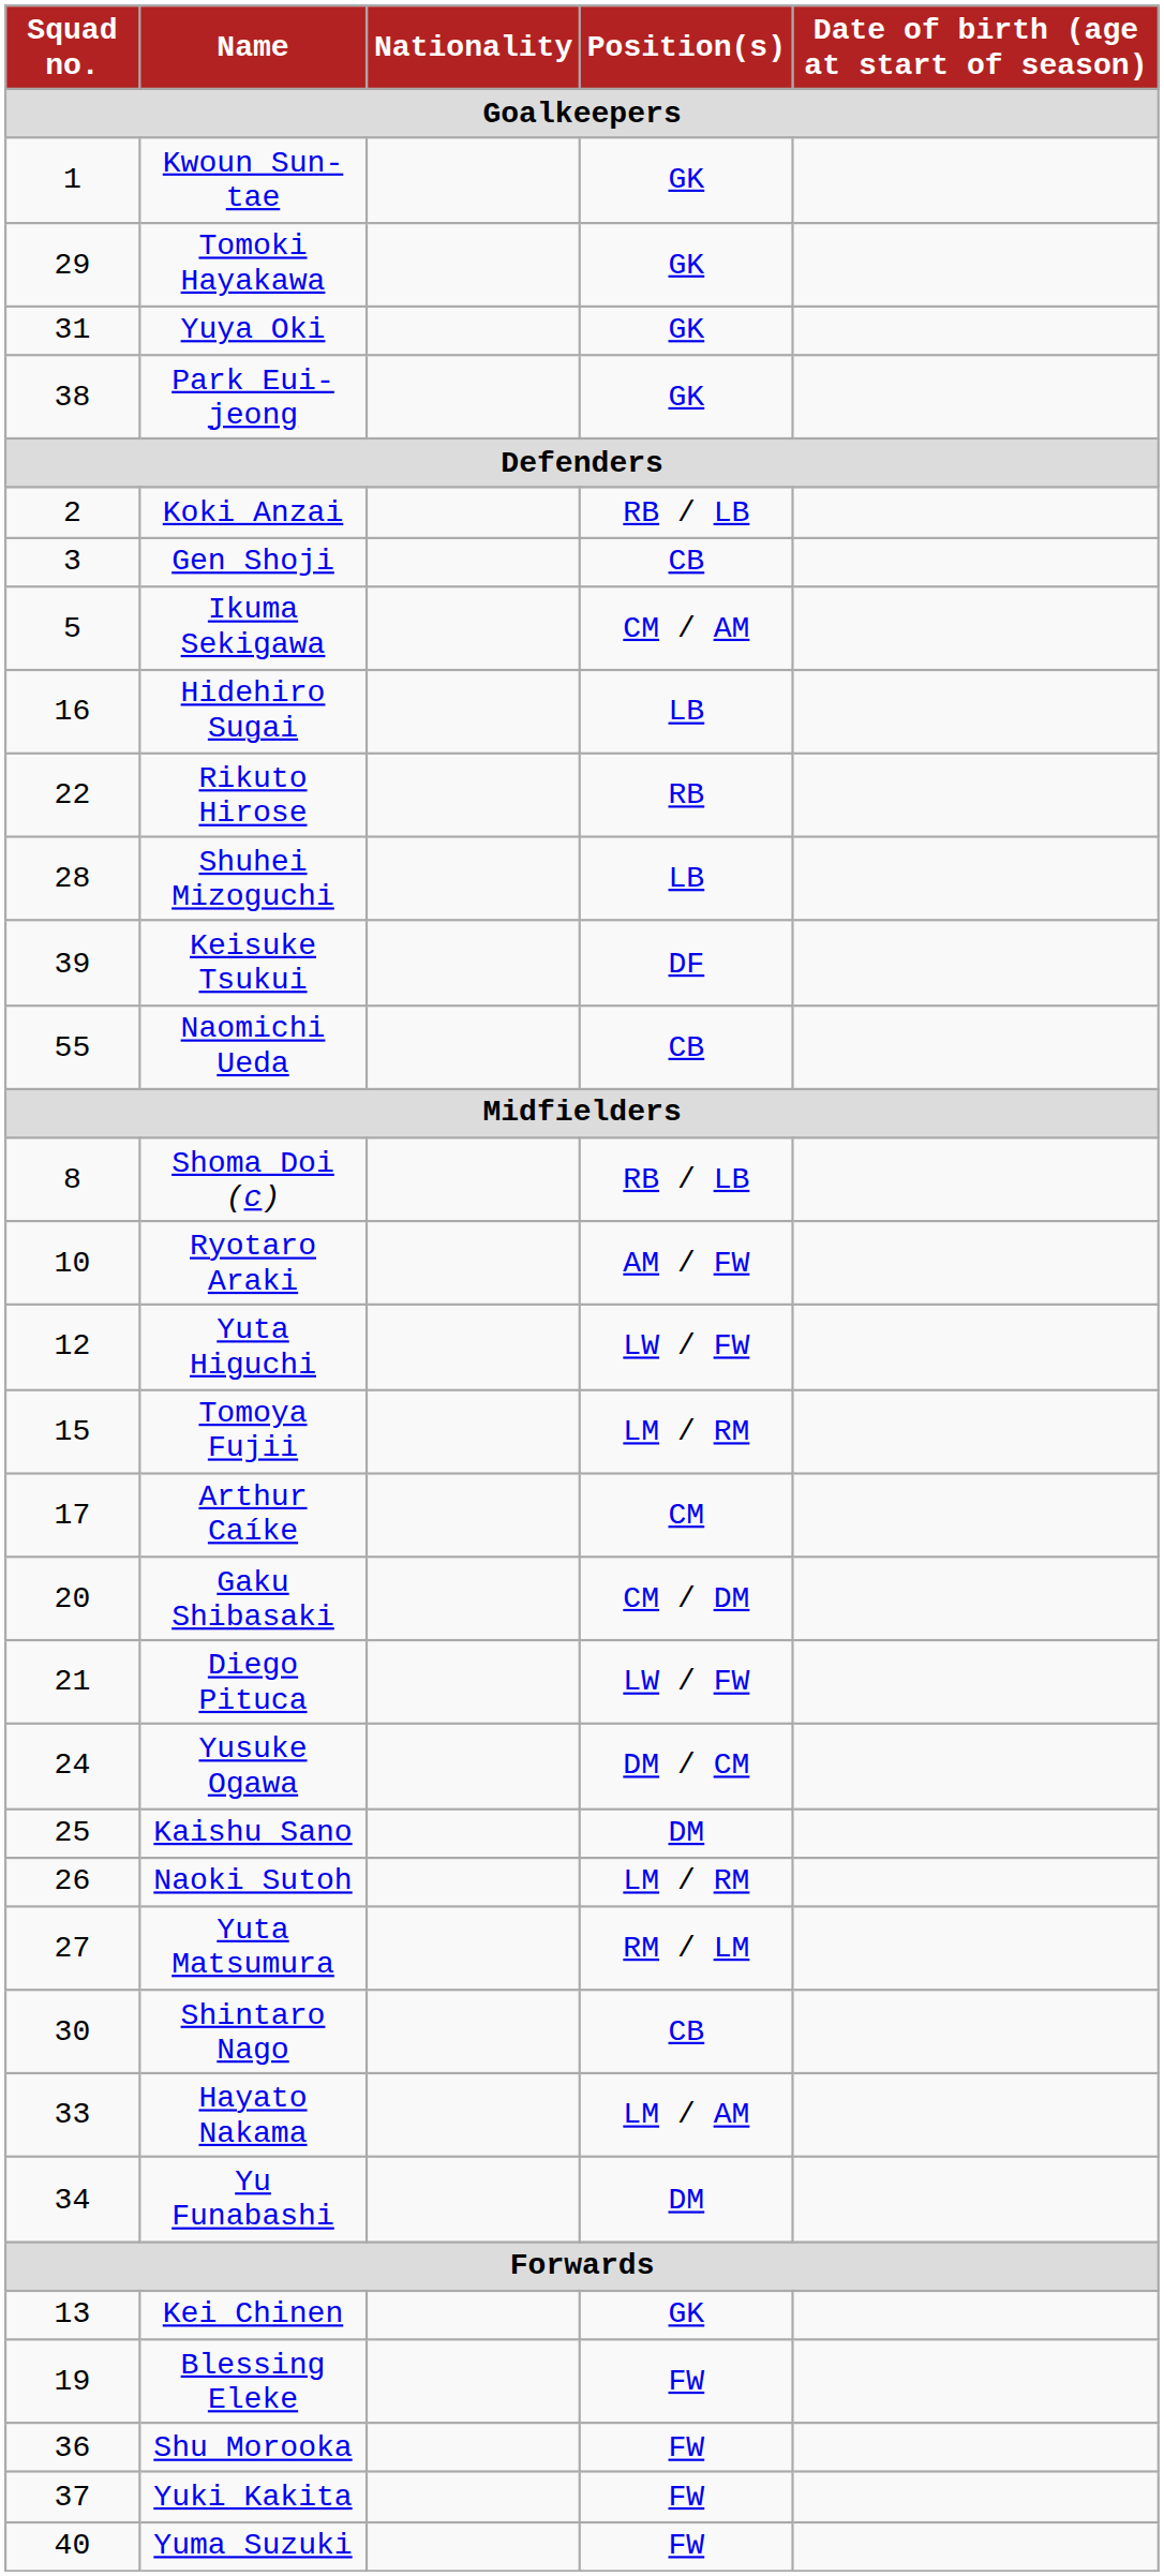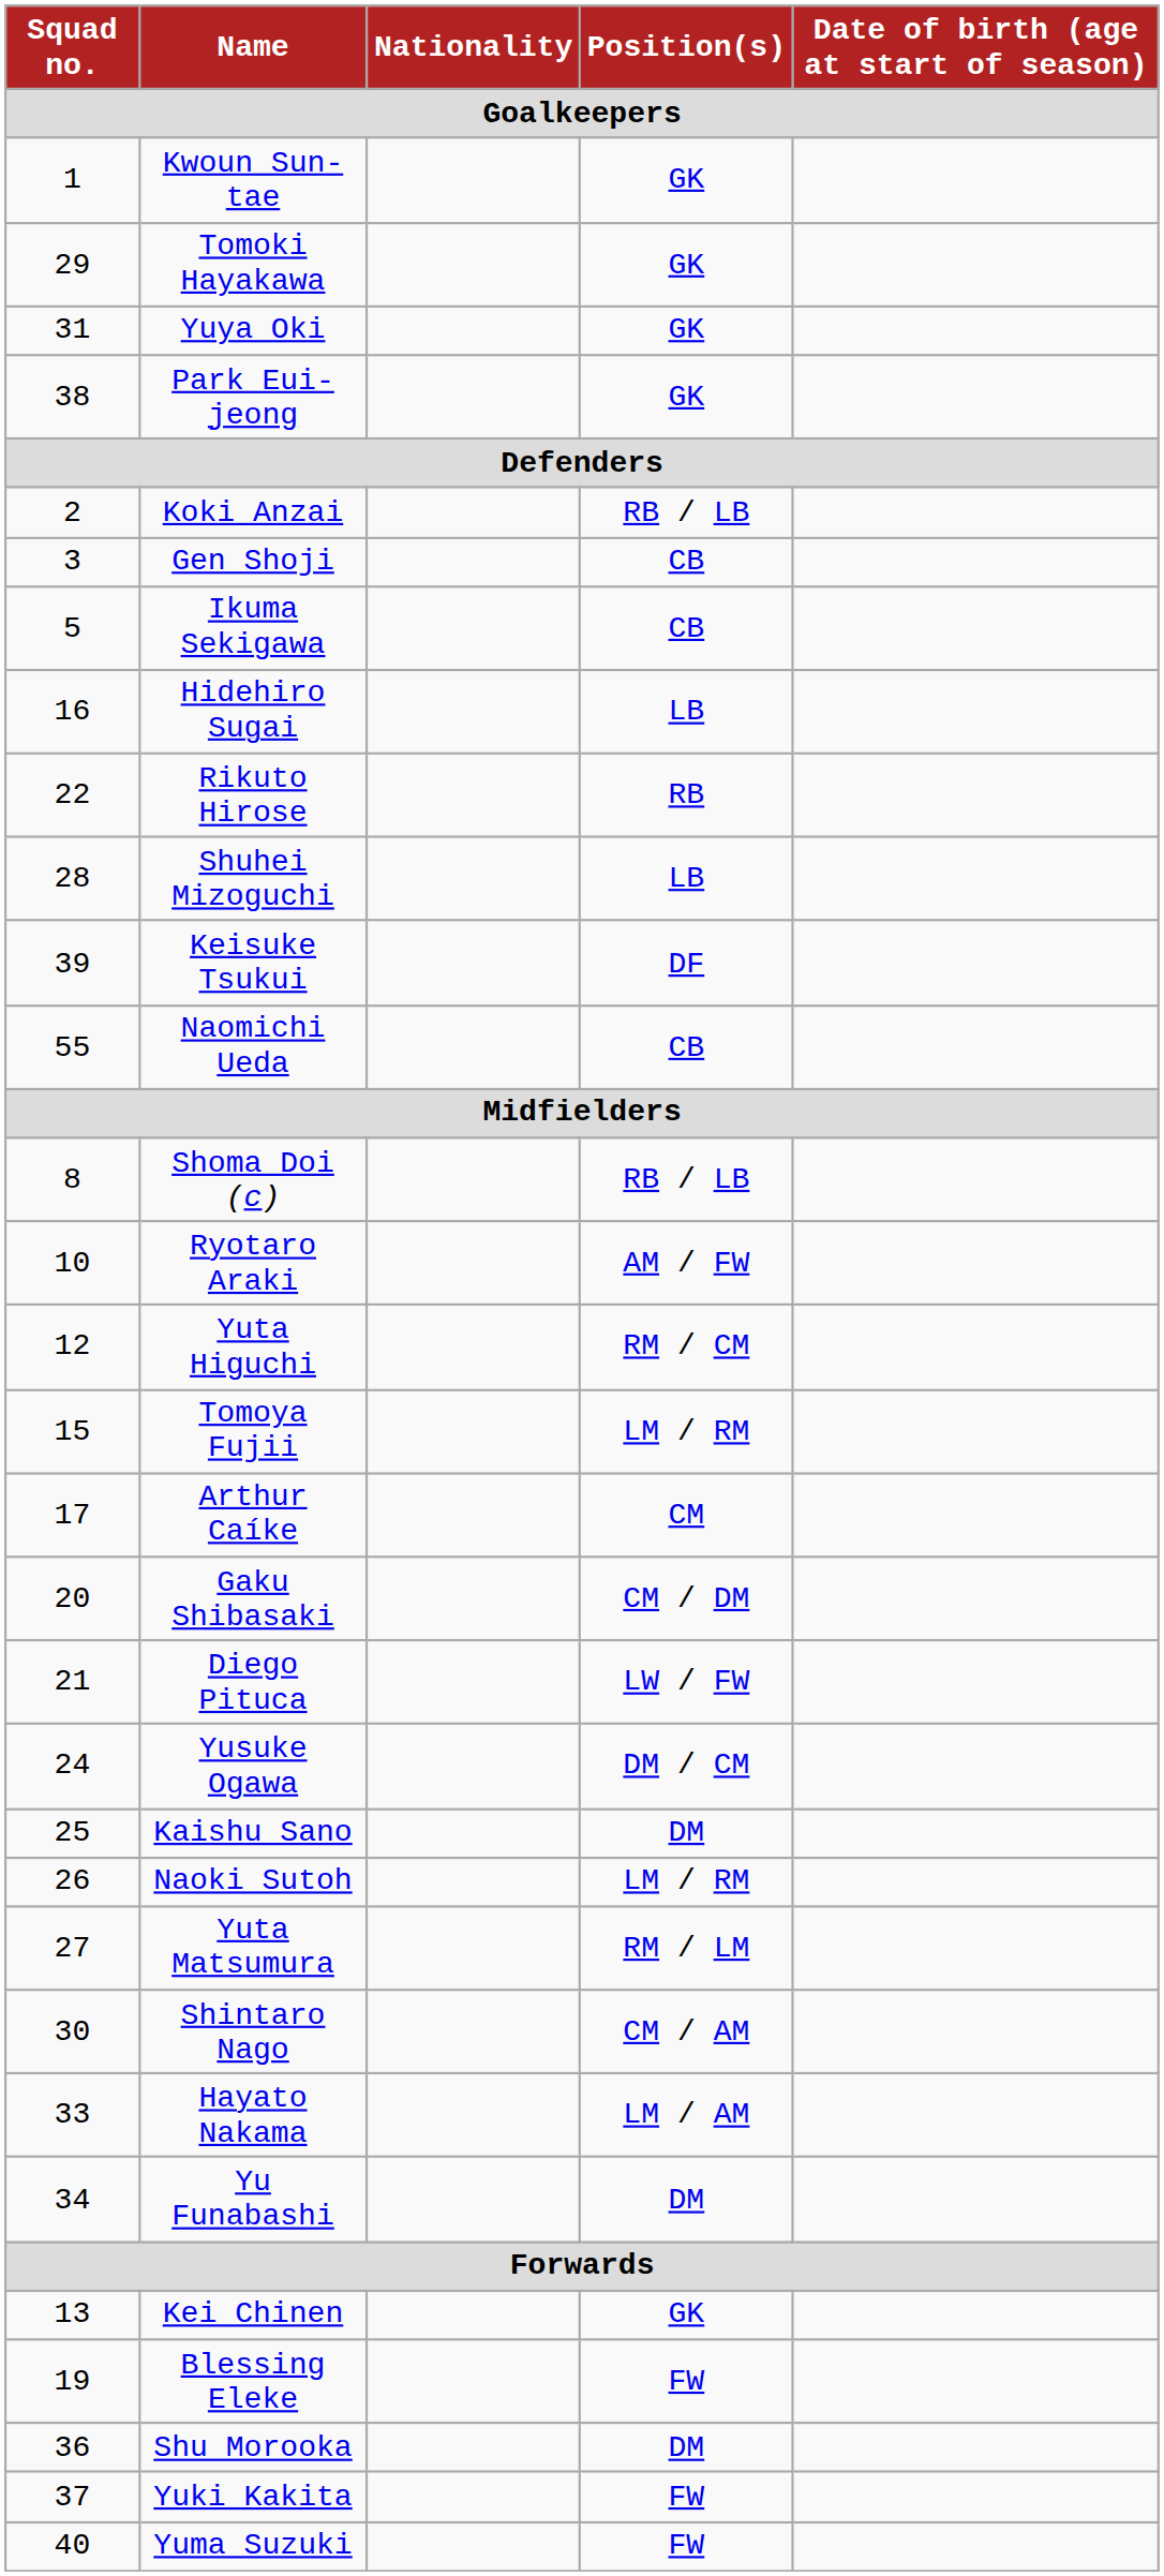 <table class="wikitable" style="text-align:center;width:80%">
 <tr>
 <th style="background:firebrick; color:white; text-align:center;">Squad no.</th>
 <th style="background:firebrick; color:white; text-align:center;">Name</th>
 <th style="background:firebrick; color:white; text-align:center;">Nationality</th>
 <th style="background:firebrick; color:white; text-align:center;">Position(s)</th>
 <th style="background:firebrick; color:white; text-align:center;">Date of birth (age at start of season)</th>
 </tr>
 <tr>
 <th colspan="5" style="background:#dcdcdc; text-align:center;">Goalkeepers</th>
 </tr>
 <tr>
 <td>1</td>
 <td><a href='#'>Kwoun Sun-tae</a></td>
 <td></td>
 <td><a href='#'>GK</a></td>
 <td></td>
 </tr>
 <tr>
 <td>29</td>
 <td><a href='#'>Tomoki Hayakawa</a></td>
 <td></td>
 <td><a href='#'>GK</a></td>
 <td></td>
 </tr>
 <tr>
 <td>31</td>
 <td><a href='#'>Yuya Oki</a></td>
 <td></td>
 <td><a href='#'>GK</a></td>
 <td></td>
 </tr>
 <tr>
 <td>38</td>
 <td><a href='#'>Park Eui-jeong</a></td>
 <td></td>
 <td><a href='#'>GK</a></td>
 <td></td>
 </tr>
 <tr>
 <th colspan="5" style="background:#dcdcdc; text-align:center;">Defenders</th>
 </tr>
 <tr>
 <td>2</td>
 <td><a href='#'>Koki Anzai</a></td>
 <td></td>
 <td><a href='#'>RB</a> / <a href='#'>LB</a></td>
 <td></td>
 </tr>
 <tr>
 <td>3</td>
 <td><a href='#'>Gen Shoji</a></td>
 <td></td>
 <td><a href='#'>CB</a></td>
 <td></td>
 </tr>
 <tr>
 <td>5</td>
 <td><a href='#'>Ikuma Sekigawa</a></td>
 <td></td>
-<td><a href='#'>CM</a> / <a href='#'>AM</a></td>
+<td><a href='#'>CB</a></td>
 <td></td>
 </tr>
 <tr>
 <td>16</td>
 <td><a href='#'>Hidehiro Sugai</a></td>
 <td></td>
 <td><a href='#'>LB</a></td>
 <td></td>
 </tr>
 <tr>
 <td>22</td>
 <td><a href='#'>Rikuto Hirose</a></td>
 <td></td>
 <td><a href='#'>RB</a></td>
 <td></td>
 </tr>
 <tr>
 <td>28</td>
 <td><a href='#'>Shuhei Mizoguchi</a></td>
 <td></td>
 <td><a href='#'>LB</a></td>
 <td></td>
 </tr>
 <tr>
 <td>39</td>
 <td><a href='#'>Keisuke Tsukui</a></td>
 <td></td>
 <td><a href='#'>DF</a></td>
 <td></td>
 </tr>
 <tr>
 <td>55</td>
 <td><a href='#'>Naomichi Ueda</a></td>
 <td></td>
 <td><a href='#'>CB</a></td>
 <td></td>
 </tr>
 <tr>
 <th colspan="5" style="background:#dcdcdc; text-align:center;">Midfielders</th>
 </tr>
 <tr>
 <td>8</td>
 <td><a href='#'>Shoma Doi</a> <em>(<a href='#'>c</a>)</em></td>
 <td></td>
 <td><a href='#'>RB</a> / <a href='#'>LB</a></td>
 <td></td>
 </tr>
 <tr>
 <td>10</td>
 <td><a href='#'>Ryotaro Araki</a></td>
 <td></td>
 <td><a href='#'>AM</a> / <a href='#'>FW</a></td>
 <td></td>
 </tr>
 <tr>
 <td>12</td>
 <td><a href='#'>Yuta Higuchi</a></td>
 <td></td>
-<td><a href='#'>LW</a> / <a href='#'>FW</a></td>
+<td><a href='#'>RM</a> / <a href='#'>CM</a></td>
 <td></td>
 </tr>
 <tr>
 <td>15</td>
 <td><a href='#'>Tomoya Fujii</a></td>
 <td></td>
 <td><a href='#'>LM</a> / <a href='#'>RM</a></td>
 <td></td>
 </tr>
 <tr>
 <td>17</td>
 <td><a href='#'>Arthur Caíke</a></td>
 <td></td>
 <td><a href='#'>CM</a></td>
 <td></td>
 </tr>
 <tr>
 <td>20</td>
 <td><a href='#'>Gaku Shibasaki</a></td>
 <td></td>
 <td><a href='#'>CM</a> / <a href='#'>DM</a></td>
 <td></td>
 </tr>
 <tr>
 <td>21</td>
 <td><a href='#'>Diego Pituca</a></td>
 <td></td>
 <td><a href='#'>LW</a> / <a href='#'>FW</a></td>
 <td></td>
 </tr>
 <tr>
 <td>24</td>
 <td><a href='#'>Yusuke Ogawa</a></td>
 <td></td>
 <td><a href='#'>DM</a> / <a href='#'>CM</a></td>
 <td></td>
 </tr>
 <tr>
 <td>25</td>
 <td><a href='#'>Kaishu Sano</a></td>
 <td></td>
 <td><a href='#'>DM</a></td>
 <td></td>
 </tr>
 <tr>
 <td>26</td>
 <td><a href='#'>Naoki Sutoh</a></td>
 <td></td>
 <td><a href='#'>LM</a> / <a href='#'>RM</a></td>
 <td></td>
 </tr>
 <tr>
 <td>27</td>
 <td><a href='#'>Yuta Matsumura</a></td>
 <td></td>
 <td><a href='#'>RM</a> / <a href='#'>LM</a></td>
 <td></td>
 </tr>
 <tr>
 <td>30</td>
 <td><a href='#'>Shintaro Nago</a></td>
 <td></td>
-<td><a href='#'>CB</a></td>
+<td><a href='#'>CM</a> / <a href='#'>AM</a></td>
 <td></td>
 </tr>
 <tr>
 <td>33</td>
 <td><a href='#'>Hayato Nakama</a></td>
 <td></td>
 <td><a href='#'>LM</a> / <a href='#'>AM</a></td>
 <td></td>
 </tr>
 <tr>
 <td>34</td>
 <td><a href='#'>Yu Funabashi</a></td>
 <td></td>
 <td><a href='#'>DM</a></td>
 <td></td>
 </tr>
 <tr>
 <th colspan="12" style="background:#dcdcdc; text-align:center;">Forwards</th>
 </tr>
 <tr>
 <td>13</td>
 <td><a href='#'>Kei Chinen</a></td>
 <td></td>
 <td><a href='#'>GK</a></td>
 <td></td>
 </tr>
 <tr>
 <td>19</td>
 <td><a href='#'>Blessing Eleke</a></td>
 <td></td>
 <td><a href='#'>FW</a></td>
 <td></td>
 </tr>
 <tr>
 <td>36</td>
 <td><a href='#'>Shu Morooka</a></td>
 <td></td>
-<td><a href='#'>FW</a></td>
+<td><a href='#'>DM</a></td>
 <td></td>
 </tr>
 <tr>
 <td>37</td>
 <td><a href='#'>Yuki Kakita</a></td>
 <td></td>
 <td><a href='#'>FW</a></td>
 <td></td>
 </tr>
 <tr>
 <td>40</td>
 <td><a href='#'>Yuma Suzuki</a></td>
 <td></td>
 <td><a href='#'>FW</a></td>
 <td></td>
 </tr>
 </table>
